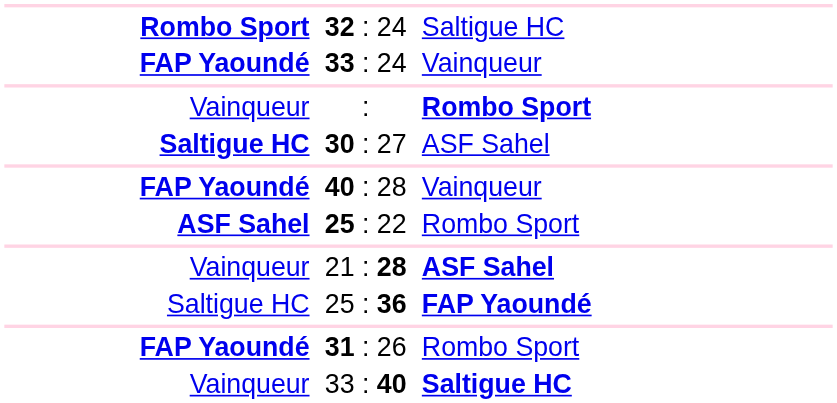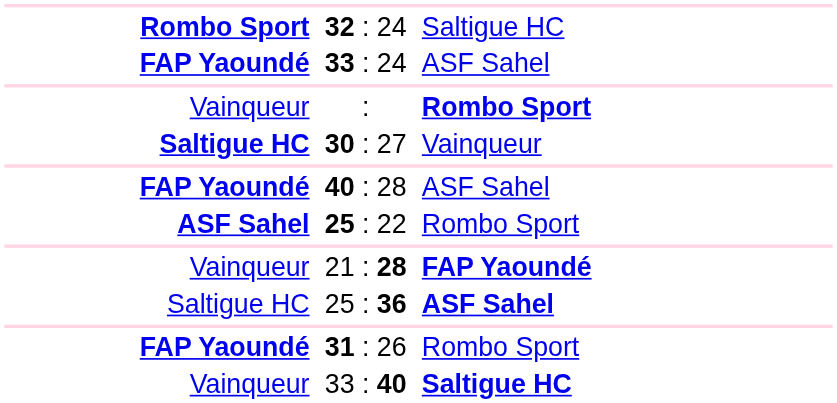 <table style="text-align:center" width=500>
 <tr>
 <th width=30%></th>
 <th width=10%></th>
 <th width=30%></th>
 <th width=10%></th>
 </tr>
 <tr align="left" bgcolor=#ffd4e4>
 <td colspan=4></td>
 </tr>
 <tr>
 <td align="right"><strong><a href='#'>Rombo Sport</a></strong> </td>
 <td><strong>32</strong> : 24</td>
 <td align=left> <a href='#'>Saltigue HC</a></td>
 </tr>
 <tr>
 <td align="right"><strong><a href='#'>FAP Yaoundé</a></strong> </td>
 <td><strong>33</strong> : 24</td>
-<td align=left> <a href='#'>Vainqueur</a></td>
+<td align=left> <a href='#'>ASF Sahel</a></td>
 </tr>
 <tr align="left" bgcolor=#ffd4e4>
 <td colspan=4></td>
 </tr>
 <tr>
 <td align="right"><a href='#'>Vainqueur</a> </td>
 <td>:</td>
 <td align=left> <strong><a href='#'>Rombo Sport</a></strong></td>
 </tr>
 <tr>
 <td align="right"><strong><a href='#'>Saltigue HC</a></strong> </td>
 <td><strong>30</strong> : 27</td>
-<td align=left> <a href='#'>ASF Sahel</a></td>
+<td align=left> <a href='#'>Vainqueur</a></td>
 </tr>
 <tr align="left" bgcolor=#ffd4e4>
 <td colspan=4></td>
 </tr>
 <tr>
 <td align="right"><strong><a href='#'>FAP Yaoundé</a></strong> </td>
 <td><strong>40</strong> : 28</td>
-<td align=left> <a href='#'>Vainqueur</a></td>
+<td align=left> <a href='#'>ASF Sahel</a></td>
 </tr>
 <tr>
 <td align="right"><strong><a href='#'>ASF Sahel</a></strong> </td>
 <td><strong>25</strong> : 22</td>
 <td align=left> <a href='#'>Rombo Sport</a></td>
 </tr>
 <tr align="left" bgcolor=#ffd4e4>
 <td colspan=4></td>
 </tr>
 <tr>
 <td align="right"><a href='#'>Vainqueur</a> </td>
 <td>21 : <strong>28</strong></td>
-<td align=left> <strong><a href='#'>ASF Sahel</a></strong></td>
+<td align=left> <strong><a href='#'>FAP Yaoundé</a></strong></td>
 </tr>
 <tr>
 <td align="right"><a href='#'>Saltigue HC</a> </td>
 <td>25 : <strong>36</strong></td>
-<td align=left> <strong><a href='#'>FAP Yaoundé</a></strong></td>
+<td align=left> <strong><a href='#'>ASF Sahel</a></strong></td>
 </tr>
 <tr align="left" bgcolor=#ffd4e4>
 <td colspan=4></td>
 </tr>
 <tr>
 <td align="right"><strong><a href='#'>FAP Yaoundé</a></strong> </td>
 <td><strong>31</strong> : 26</td>
 <td align=left> <a href='#'>Rombo Sport</a></td>
 </tr>
 <tr>
 <td align="right"><a href='#'>Vainqueur</a> </td>
 <td>33 : <strong>40</strong></td>
 <td align=left> <strong><a href='#'>Saltigue HC</a></strong></td>
 </tr>
 </table>
